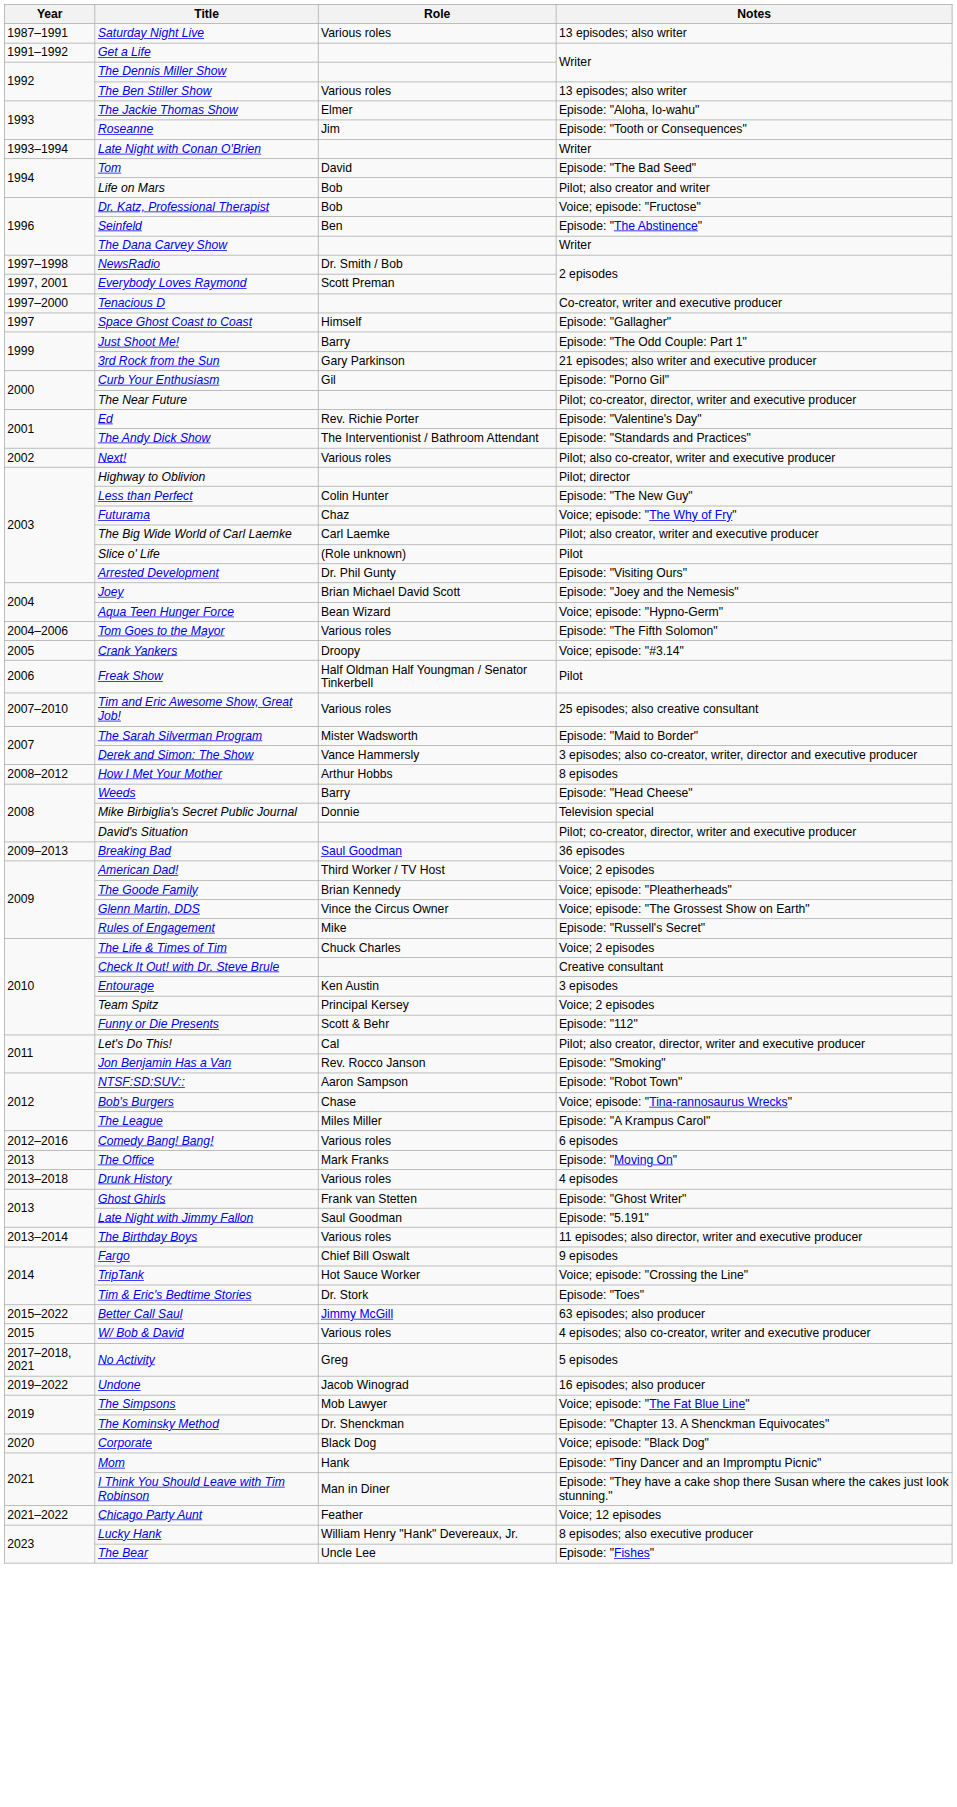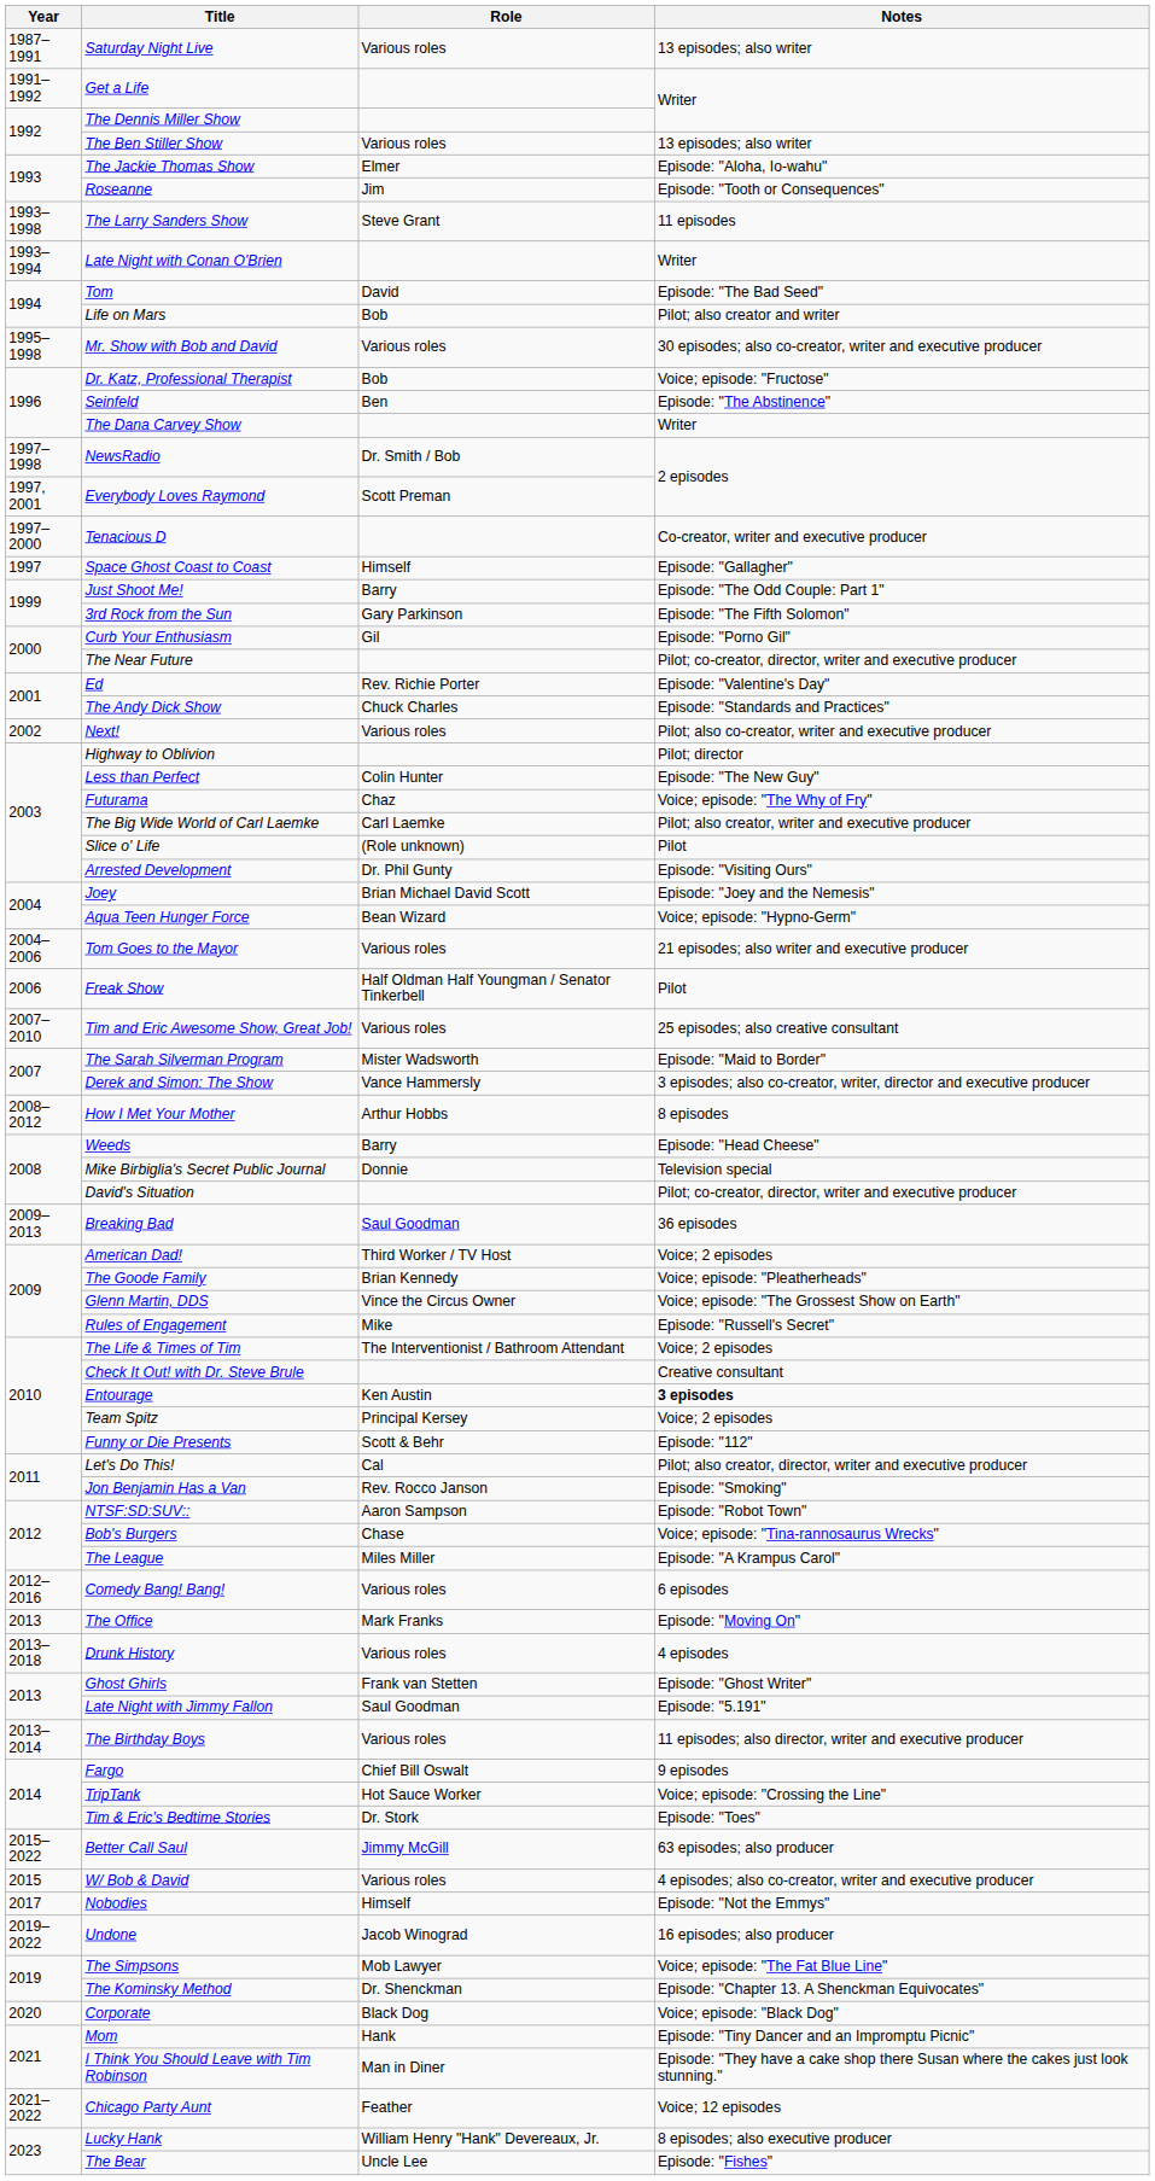 <table class="wikitable sortable">
 <tr>
 <th>Year</th>
 <th>Title</th>
 <th>Role</th>
 <th class="unsortable">Notes</th>
 </tr>
 <tr>
 <td>1987–1991</td>
 <td><em><a href='#'>Saturday Night Live</a></em></td>
 <td>Various roles</td>
 <td>13 episodes; also writer</td>
 </tr>
 <tr>
 <td>1991–1992</td>
 <td><em><a href='#'>Get a Life</a></em></td>
 <td></td>
 <td rowspan="2">Writer</td>
 </tr>
 <tr>
 <td rowspan="2">1992</td>
 <td><em><a href='#'>The Dennis Miller Show</a></em></td>
 <td></td>
 </tr>
 <tr>
 <td><em><a href='#'>The Ben Stiller Show</a></em></td>
 <td>Various roles</td>
 <td>13 episodes; also writer</td>
 </tr>
 <tr>
 <td rowspan="2">1993</td>
 <td><em><a href='#'>The Jackie Thomas Show</a></em></td>
 <td>Elmer</td>
 <td>Episode: "Aloha, Io-wahu"</td>
 </tr>
 <tr>
 <td><em><a href='#'>Roseanne</a></em></td>
 <td>Jim</td>
 <td>Episode: "Tooth or Consequences"</td>
 </tr>
 <tr>
+<td>1993–1998</td>
+<td><em><a href='#'>The Larry Sanders Show</a></em></td>
+<td>Steve Grant</td>
+<td>11 episodes</td>
+</tr>
+<tr>
 <td>1993–1994</td>
 <td><em><a href='#'>Late Night with Conan O'Brien</a></em></td>
 <td></td>
 <td>Writer</td>
 </tr>
 <tr>
 <td rowspan="2">1994</td>
 <td><em><a href='#'>Tom</a></em></td>
 <td>David</td>
 <td>Episode: "The Bad Seed"</td>
 </tr>
 <tr>
 <td><em>Life on Mars</em></td>
 <td>Bob</td>
 <td>Pilot; also creator and writer</td>
+</tr>
+<tr>
+<td>1995–1998</td>
+<td><em><a href='#'>Mr. Show with Bob and David</a></em></td>
+<td>Various roles</td>
+<td>30 episodes; also co-creator, writer and executive producer</td>
 </tr>
 <tr>
 <td rowspan="3">1996</td>
 <td><em><a href='#'>Dr. Katz, Professional Therapist</a></em></td>
 <td>Bob</td>
 <td>Voice; episode: "Fructose"</td>
 </tr>
 <tr>
 <td><em><a href='#'>Seinfeld</a></em></td>
 <td>Ben</td>
 <td>Episode: "<a href='#'>The Abstinence</a>"</td>
 </tr>
 <tr>
 <td><em><a href='#'>The Dana Carvey Show</a></em></td>
 <td></td>
 <td>Writer</td>
 </tr>
 <tr>
 <td>1997–1998</td>
 <td><em><a href='#'>NewsRadio</a></em></td>
 <td>Dr. Smith / Bob</td>
 <td rowspan="2">2 episodes</td>
 </tr>
 <tr>
 <td>1997, 2001</td>
 <td><em><a href='#'>Everybody Loves Raymond</a></em></td>
 <td>Scott Preman</td>
 </tr>
 <tr>
 <td>1997–2000</td>
 <td><em><a href='#'>Tenacious D</a></em></td>
 <td></td>
 <td>Co-creator, writer and executive producer</td>
 </tr>
 <tr>
 <td>1997</td>
 <td><em><a href='#'>Space Ghost Coast to Coast</a></em></td>
 <td>Himself</td>
 <td>Episode: "Gallagher"</td>
 </tr>
 <tr>
 <td rowspan="2">1999</td>
 <td><em><a href='#'>Just Shoot Me!</a></em></td>
 <td>Barry</td>
 <td>Episode: "The Odd Couple: Part 1"</td>
 </tr>
 <tr>
 <td><em><a href='#'>3rd Rock from the Sun</a></em></td>
 <td>Gary Parkinson</td>
-<td>21 episodes; also writer and executive producer</td>
+<td>Episode: "The Fifth Solomon"</td>
 </tr>
 <tr>
 <td rowspan="2">2000</td>
 <td><em><a href='#'>Curb Your Enthusiasm</a></em></td>
 <td>Gil</td>
 <td>Episode: "Porno Gil"</td>
 </tr>
 <tr>
 <td><em>The Near Future</em></td>
 <td></td>
 <td>Pilot; co-creator, director, writer and executive producer</td>
 </tr>
 <tr>
 <td rowspan="2">2001</td>
 <td><em><a href='#'>Ed</a></em></td>
 <td>Rev. Richie Porter</td>
 <td>Episode: "Valentine's Day"</td>
 </tr>
 <tr>
 <td><em><a href='#'>The Andy Dick Show</a></em></td>
-<td>The Interventionist / Bathroom Attendant</td>
+<td>Chuck Charles</td>
 <td>Episode: "Standards and Practices"</td>
 </tr>
 <tr>
 <td>2002</td>
 <td><em><a href='#'>Next!</a></em></td>
 <td>Various roles</td>
 <td>Pilot; also co-creator, writer and executive producer</td>
 </tr>
 <tr>
 <td rowspan="6">2003</td>
 <td><em>Highway to Oblivion</em></td>
 <td></td>
 <td>Pilot; director</td>
 </tr>
 <tr>
 <td><em><a href='#'>Less than Perfect</a></em></td>
 <td>Colin Hunter</td>
 <td>Episode: "The New Guy"</td>
 </tr>
 <tr>
 <td><em><a href='#'>Futurama</a></em></td>
 <td>Chaz</td>
 <td>Voice; episode: "<a href='#'>The Why of Fry</a>"</td>
 </tr>
 <tr>
 <td><em>The Big Wide World of Carl Laemke</em></td>
 <td>Carl Laemke</td>
 <td>Pilot; also creator, writer and executive producer</td>
 </tr>
 <tr>
 <td><em>Slice o' Life</em></td>
 <td>(Role unknown)</td>
 <td>Pilot</td>
 </tr>
 <tr>
 <td><em><a href='#'>Arrested Development</a></em></td>
 <td>Dr. Phil Gunty</td>
 <td>Episode: "Visiting Ours"</td>
 </tr>
 <tr>
 <td rowspan="2">2004</td>
 <td><em><a href='#'>Joey</a></em></td>
 <td>Brian Michael David Scott</td>
 <td>Episode: "Joey and the Nemesis"</td>
 </tr>
 <tr>
 <td><em><a href='#'>Aqua Teen Hunger Force</a></em></td>
 <td>Bean Wizard</td>
 <td>Voice; episode: "Hypno-Germ"</td>
 </tr>
 <tr>
 <td>2004–2006</td>
 <td><em><a href='#'>Tom Goes to the Mayor</a></em></td>
 <td>Various roles</td>
-<td>Episode: "The Fifth Solomon"</td>
-</tr>
-<tr>
-<td>2005</td>
-<td><em><a href='#'>Crank Yankers</a></em></td>
-<td>Droopy</td>
-<td>Voice; episode: "#3.14"</td>
+<td>21 episodes; also writer and executive producer</td>
 </tr>
 <tr>
 <td>2006</td>
 <td><em><a href='#'>Freak Show</a></em></td>
 <td>Half Oldman Half Youngman / Senator Tinkerbell</td>
 <td>Pilot</td>
 </tr>
 <tr>
 <td>2007–2010</td>
 <td><em><a href='#'>Tim and Eric Awesome Show, Great Job!</a></em></td>
 <td>Various roles</td>
 <td>25 episodes; also creative consultant</td>
 </tr>
 <tr>
 <td rowspan="2">2007</td>
 <td><em><a href='#'>The Sarah Silverman Program</a></em></td>
 <td>Mister Wadsworth</td>
 <td>Episode: "Maid to Border"</td>
 </tr>
 <tr>
 <td><em><a href='#'>Derek and Simon: The Show</a></em></td>
 <td>Vance Hammersly</td>
 <td>3 episodes; also co-creator, writer, director and executive producer</td>
 </tr>
 <tr>
 <td>2008–2012</td>
 <td><em><a href='#'>How I Met Your Mother</a></em></td>
 <td>Arthur Hobbs</td>
 <td>8 episodes</td>
 </tr>
 <tr>
 <td rowspan="3">2008</td>
 <td><em><a href='#'>Weeds</a></em></td>
 <td>Barry</td>
 <td>Episode: "Head Cheese"</td>
 </tr>
 <tr>
 <td><em>Mike Birbiglia's Secret Public Journal</em></td>
 <td>Donnie</td>
 <td>Television special</td>
 </tr>
 <tr>
 <td><em>David's Situation</em></td>
 <td></td>
 <td>Pilot; co-creator, director, writer and executive producer</td>
 </tr>
 <tr>
 <td>2009–2013</td>
 <td><em><a href='#'>Breaking Bad</a></em></td>
 <td><a href='#'>Saul Goodman</a></td>
 <td>36 episodes</td>
 </tr>
 <tr>
 <td rowspan="4">2009</td>
 <td><em><a href='#'>American Dad!</a></em></td>
 <td>Third Worker / TV Host</td>
 <td>Voice; 2 episodes</td>
 </tr>
 <tr>
 <td><em><a href='#'>The Goode Family</a></em></td>
 <td>Brian Kennedy</td>
 <td>Voice; episode: "Pleatherheads"</td>
 </tr>
 <tr>
 <td><em><a href='#'>Glenn Martin, DDS</a></em></td>
 <td>Vince the Circus Owner</td>
 <td>Voice; episode: "The Grossest Show on Earth"</td>
 </tr>
 <tr>
 <td><em><a href='#'>Rules of Engagement</a></em></td>
 <td>Mike</td>
 <td>Episode: "Russell's Secret"</td>
 </tr>
 <tr>
 <td rowspan="5">2010</td>
 <td><em><a href='#'>The Life & Times of Tim</a></em></td>
-<td>Chuck Charles</td>
+<td>The Interventionist / Bathroom Attendant</td>
 <td>Voice; 2 episodes</td>
 </tr>
 <tr>
 <td><em><a href='#'>Check It Out! with Dr. Steve Brule</a></em></td>
 <td></td>
 <td>Creative consultant</td>
 </tr>
 <tr>
 <td><em><a href='#'>Entourage</a></em></td>
 <td>Ken Austin</td>
-<td>3 episodes</td>
+<td><strong>3 episodes</strong></td>
 </tr>
 <tr>
 <td><em>Team Spitz</em></td>
 <td>Principal Kersey</td>
 <td>Voice; 2 episodes</td>
 </tr>
 <tr>
 <td><em><a href='#'>Funny or Die Presents</a></em></td>
 <td>Scott & Behr</td>
 <td>Episode: "112"</td>
 </tr>
 <tr>
 <td rowspan="2">2011</td>
 <td><em>Let's Do This!</em></td>
 <td>Cal</td>
 <td>Pilot; also creator, director, writer and executive producer</td>
 </tr>
 <tr>
 <td><em><a href='#'>Jon Benjamin Has a Van</a></em></td>
 <td>Rev. Rocco Janson</td>
 <td>Episode: "Smoking"</td>
 </tr>
 <tr>
 <td rowspan="3">2012</td>
 <td><em><a href='#'>NTSF:SD:SUV::</a></em></td>
 <td>Aaron Sampson</td>
 <td>Episode: "Robot Town"</td>
 </tr>
 <tr>
 <td><em><a href='#'>Bob's Burgers</a></em></td>
 <td>Chase</td>
 <td>Voice; episode: "<a href='#'>Tina-rannosaurus Wrecks</a>"</td>
 </tr>
 <tr>
 <td><em><a href='#'>The League</a></em></td>
 <td>Miles Miller</td>
 <td>Episode: "A Krampus Carol"</td>
 </tr>
 <tr>
 <td>2012–2016</td>
 <td><em><a href='#'>Comedy Bang! Bang!</a></em></td>
 <td>Various roles</td>
 <td>6 episodes</td>
 </tr>
 <tr>
 <td>2013</td>
 <td><em><a href='#'>The Office</a></em></td>
 <td>Mark Franks</td>
 <td>Episode: "<a href='#'>Moving On</a>"</td>
 </tr>
 <tr>
 <td>2013–2018</td>
 <td><em><a href='#'>Drunk History</a></em></td>
 <td>Various roles</td>
 <td>4 episodes</td>
 </tr>
 <tr>
 <td rowspan="2">2013</td>
 <td><em><a href='#'>Ghost Ghirls</a></em></td>
 <td>Frank van Stetten</td>
 <td>Episode: "Ghost Writer"</td>
 </tr>
 <tr>
 <td><em><a href='#'>Late Night with Jimmy Fallon</a></em></td>
 <td>Saul Goodman</td>
 <td>Episode: "5.191"</td>
 </tr>
 <tr>
 <td>2013–2014</td>
 <td><em><a href='#'>The Birthday Boys</a></em></td>
 <td>Various roles</td>
 <td>11 episodes; also director, writer and executive producer</td>
 </tr>
 <tr>
 <td rowspan="3">2014</td>
 <td><em><a href='#'>Fargo</a></em></td>
 <td>Chief Bill Oswalt</td>
 <td>9 episodes</td>
 </tr>
 <tr>
 <td><em><a href='#'>TripTank</a></em></td>
 <td>Hot Sauce Worker</td>
 <td>Voice; episode: "Crossing the Line"</td>
 </tr>
 <tr>
 <td><em><a href='#'>Tim & Eric's Bedtime Stories</a></em></td>
 <td>Dr. Stork</td>
 <td>Episode: "Toes"</td>
 </tr>
 <tr>
 <td>2015–2022</td>
 <td><em><a href='#'>Better Call Saul</a></em></td>
 <td><a href='#'>Jimmy McGill</a></td>
 <td>63 episodes; also producer</td>
 </tr>
 <tr>
 <td>2015</td>
 <td><em><a href='#'>W/ Bob & David</a></em></td>
 <td>Various roles</td>
 <td>4 episodes; also co-creator, writer and executive producer</td>
 </tr>
 <tr>
-<td>2017–2018, 2021</td>
-<td><em><a href='#'>No Activity</a></em></td>
-<td>Greg</td>
-<td>5 episodes</td>
+<td>2017</td>
+<td><em><a href='#'>Nobodies</a></em></td>
+<td>Himself</td>
+<td>Episode: "Not the Emmys"</td>
 </tr>
 <tr>
 <td>2019–2022</td>
 <td><em><a href='#'>Undone</a></em></td>
 <td>Jacob Winograd</td>
 <td>16 episodes; also producer</td>
 </tr>
 <tr>
 <td rowspan="2">2019</td>
 <td><em><a href='#'>The Simpsons</a></em></td>
 <td>Mob Lawyer</td>
 <td>Voice; episode: "<a href='#'>The Fat Blue Line</a>"</td>
 </tr>
 <tr>
 <td><em><a href='#'>The Kominsky Method</a></em></td>
 <td>Dr. Shenckman</td>
 <td>Episode: "Chapter 13. A Shenckman Equivocates"</td>
 </tr>
 <tr>
 <td>2020</td>
 <td><em><a href='#'>Corporate</a></em></td>
 <td>Black Dog</td>
 <td>Voice; episode: "Black Dog"</td>
 </tr>
 <tr>
 <td rowspan="2">2021</td>
 <td><em><a href='#'>Mom</a></em></td>
 <td>Hank</td>
 <td>Episode: "Tiny Dancer and an Impromptu Picnic"</td>
 </tr>
 <tr>
 <td><em><a href='#'>I Think You Should Leave with Tim Robinson</a></em></td>
 <td>Man in Diner</td>
 <td>Episode: "They have a cake shop there Susan where the cakes just look stunning."</td>
 </tr>
 <tr>
 <td>2021–2022</td>
 <td><em><a href='#'>Chicago Party Aunt</a></em></td>
 <td>Feather</td>
 <td>Voice; 12 episodes</td>
 </tr>
 <tr>
 <td rowspan="2">2023</td>
 <td><em><a href='#'>Lucky Hank</a></em></td>
 <td>William Henry "Hank" Devereaux, Jr.</td>
 <td>8 episodes; also executive producer</td>
 </tr>
 <tr>
 <td><em><a href='#'>The Bear</a></em></td>
 <td>Uncle Lee</td>
 <td>Episode: "<a href='#'>Fishes</a>"</td>
 </tr>
 </table>
